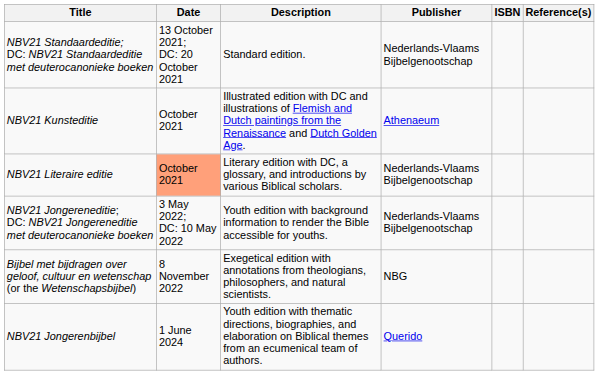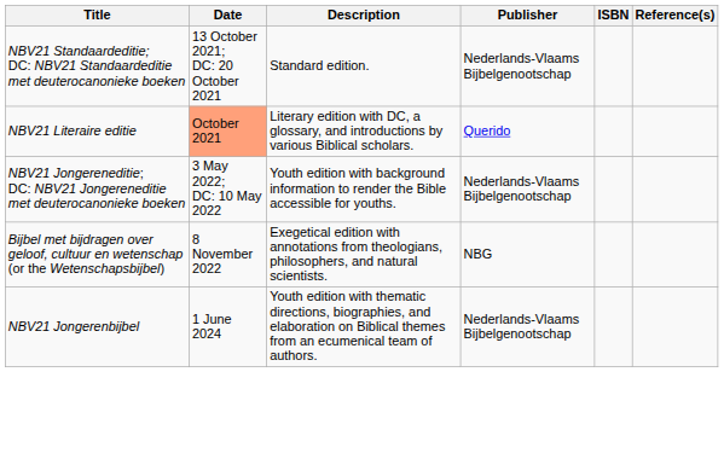 <table class="wikitable">
 <tr>
 <th>Title</th>
 <th>Date</th>
 <th>Description</th>
 <th>Publisher</th>
 <th>ISBN</th>
 <th>Reference(s)</th>
 </tr>
 <tr>
 <td><em>NBV21 Standaardeditie;</em><br>DC: <em>NBV21 Standaardeditie met deuterocanonieke boeken</em></td>
 <td>13 October 2021;<br>DC: 20 October 2021</td>
 <td>Standard edition.</td>
 <td>Nederlands-Vlaams Bijbelgenootschap</td>
 <td></td>
 <td></td>
 </tr>
 <tr>
-<td><em>NBV21 Kunsteditie</em></td>
-<td>October 2021</td>
-<td>Illustrated edition with DC and illustrations of <a href='#'>Flemish and Dutch paintings from the Renaissance</a> and <a href='#'>Dutch Golden Age</a>.</td>
-<td><a href='#'>Athenaeum</a></td>
-<td></td>
-<td></td>
-</tr>
-<tr>
 <td><em>NBV21 Literaire editie</em></td>
 <td style="background: lightsalmon;">October 2021</td>
 <td>Literary edition with DC, a glossary, and introductions by various Biblical scholars.</td>
-<td>Nederlands-Vlaams Bijbelgenootschap</td>
+<td><a href='#'>Querido</a></td>
 <td></td>
 <td></td>
 </tr>
 <tr>
 <td><em>NBV21 Jongereneditie</em>;<br>DC: <em>NBV21 Jongereneditie met deuterocanonieke boeken</em></td>
 <td>3 May 2022;<br>DC: 10 May 2022</td>
 <td>Youth edition with background information to render the Bible accessible for youths.</td>
 <td>Nederlands-Vlaams Bijbelgenootschap</td>
 <td></td>
 <td></td>
 </tr>
 <tr>
 <td><em>Bijbel met bijdragen over geloof, cultuur en wetenschap</em> (or the <em>Wetenschapsbijbel</em>)</td>
 <td>8 November 2022</td>
 <td>Exegetical edition with annotations from theologians, philosophers, and natural scientists.</td>
 <td>NBG</td>
 <td></td>
 <td></td>
 </tr>
 <tr>
 <td><em>NBV21 Jongerenbijbel</em></td>
 <td>1 June 2024</td>
 <td>Youth edition with thematic directions, biographies, and elaboration on Biblical themes from an ecumenical team of authors.</td>
-<td><a href='#'>Querido</a></td>
+<td>Nederlands-Vlaams Bijbelgenootschap</td>
 <td></td>
 <td></td>
 </tr>
 </table>
